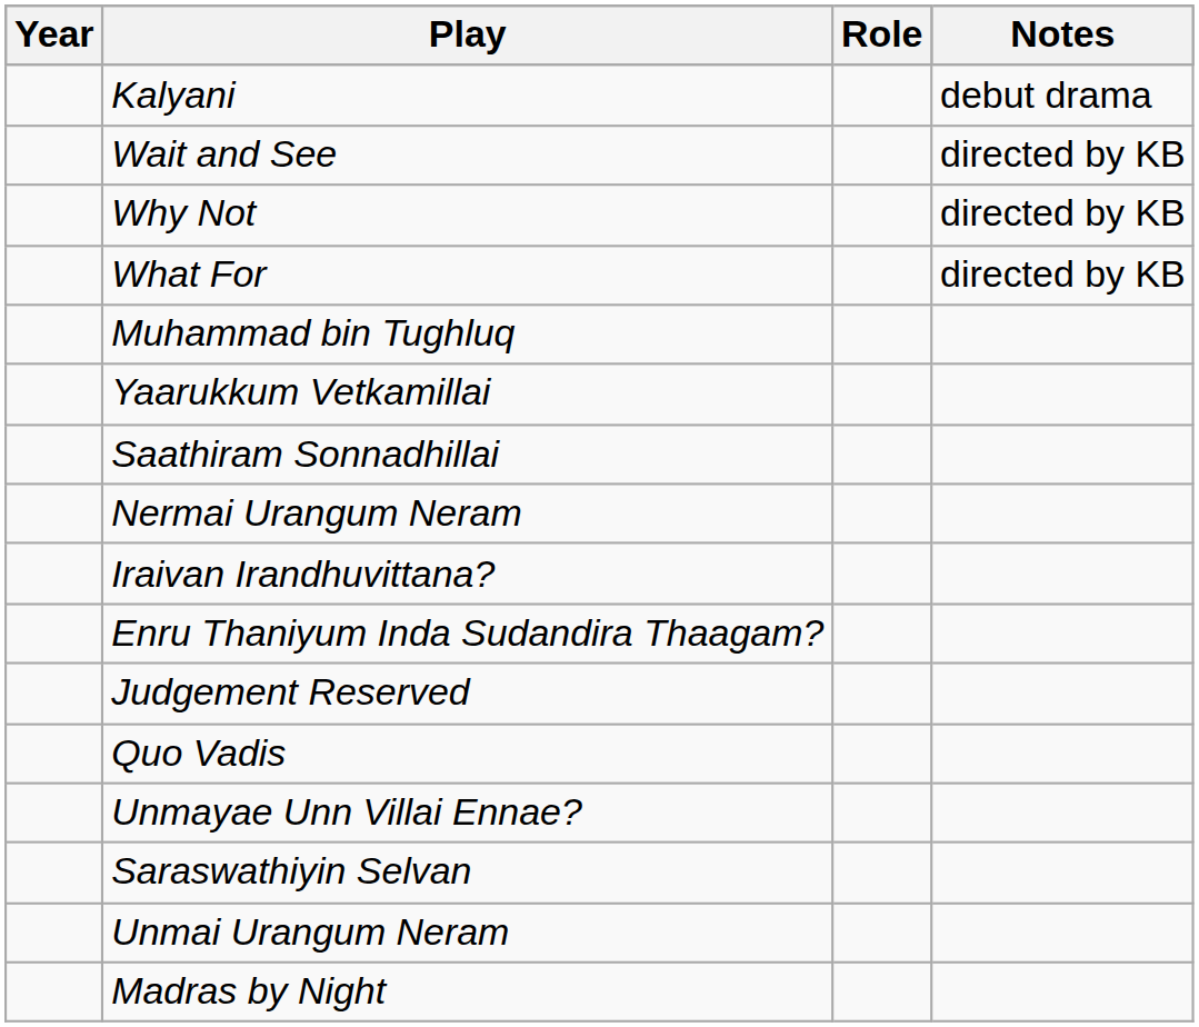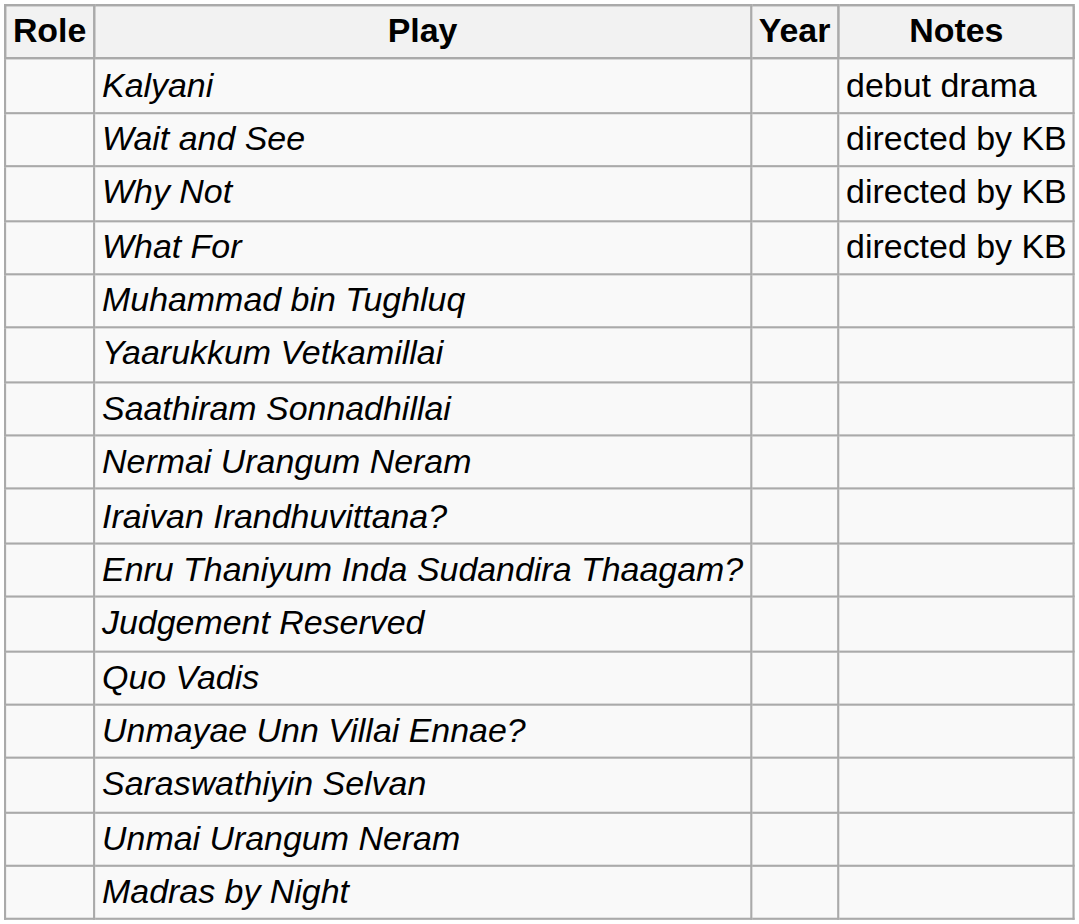 <table class="wikitable sortable">
 <tr style="background:#000;">
+<th>Role</th>
+<th>Play</th>
 <th>Year</th>
-<th>Play</th>
-<th>Role</th>
 <th class=unsortable>Notes</th>
 </tr>
 <tr>
+<td></td>
+<td><em>Kalyani</em></td>
 <td rowspan="1"></td>
-<td><em>Kalyani</em></td>
-<td></td>
 <td>debut drama</td>
 </tr>
 <tr>
+<td></td>
+<td><em>Wait and See</em></td>
 <td rowspan="1"></td>
-<td><em>Wait and See</em></td>
-<td></td>
 <td>directed by KB</td>
 </tr>
 <tr>
+<td></td>
+<td><em>Why Not</em></td>
 <td rowspan="1"></td>
-<td><em>Why Not</em></td>
-<td></td>
 <td>directed by KB</td>
 </tr>
 <tr>
+<td></td>
+<td><em>What For</em></td>
 <td rowspan="1"></td>
-<td><em>What For</em></td>
-<td></td>
 <td>directed by KB</td>
 </tr>
 <tr>
+<td></td>
+<td><em>Muhammad bin Tughluq</em></td>
 <td rowspan="1"></td>
-<td><em>Muhammad bin Tughluq</em></td>
-<td></td>
 <td></td>
 </tr>
 <tr>
+<td></td>
+<td><em>Yaarukkum Vetkamillai</em></td>
 <td rowspan="1"></td>
-<td><em>Yaarukkum Vetkamillai</em></td>
-<td></td>
 <td></td>
 </tr>
 <tr>
+<td></td>
+<td><em>Saathiram Sonnadhillai</em></td>
 <td rowspan="1"></td>
-<td><em>Saathiram Sonnadhillai</em></td>
-<td></td>
 <td></td>
 </tr>
 <tr>
+<td></td>
+<td><em>Nermai Urangum Neram</em></td>
 <td rowspan="1"></td>
-<td><em>Nermai Urangum Neram</em></td>
-<td></td>
 <td></td>
 </tr>
 <tr>
+<td></td>
+<td><em>Iraivan Irandhuvittana?</em></td>
 <td rowspan="1"></td>
-<td><em>Iraivan Irandhuvittana?</em></td>
-<td></td>
 <td></td>
 </tr>
 <tr>
+<td></td>
+<td><em>Enru Thaniyum Inda Sudandira Thaagam?</em></td>
 <td rowspan="1"></td>
-<td><em>Enru Thaniyum Inda Sudandira Thaagam?</em></td>
-<td></td>
 <td></td>
 </tr>
 <tr>
+<td></td>
+<td><em>Judgement Reserved</em></td>
 <td rowspan="1"></td>
-<td><em>Judgement Reserved</em></td>
-<td></td>
 <td></td>
 </tr>
 <tr>
+<td></td>
+<td><em>Quo Vadis</em></td>
 <td rowspan="1"></td>
-<td><em>Quo Vadis</em></td>
-<td></td>
 <td></td>
 </tr>
 <tr>
+<td></td>
+<td><em>Unmayae Unn Villai Ennae?</em></td>
 <td rowspan="1"></td>
-<td><em>Unmayae Unn Villai Ennae?</em></td>
-<td></td>
 <td></td>
 </tr>
 <tr>
+<td></td>
+<td><em>Saraswathiyin Selvan</em></td>
 <td rowspan="1"></td>
-<td><em>Saraswathiyin Selvan</em></td>
-<td></td>
 <td></td>
 </tr>
 <tr>
+<td></td>
+<td><em>Unmai Urangum Neram</em></td>
 <td rowspan="1"></td>
-<td><em>Unmai Urangum Neram</em></td>
-<td></td>
 <td></td>
 </tr>
 <tr>
+<td></td>
+<td><em>Madras by Night</em></td>
 <td rowspan="1"></td>
-<td><em>Madras by Night</em></td>
-<td></td>
 <td></td>
 </tr>
 </table>
